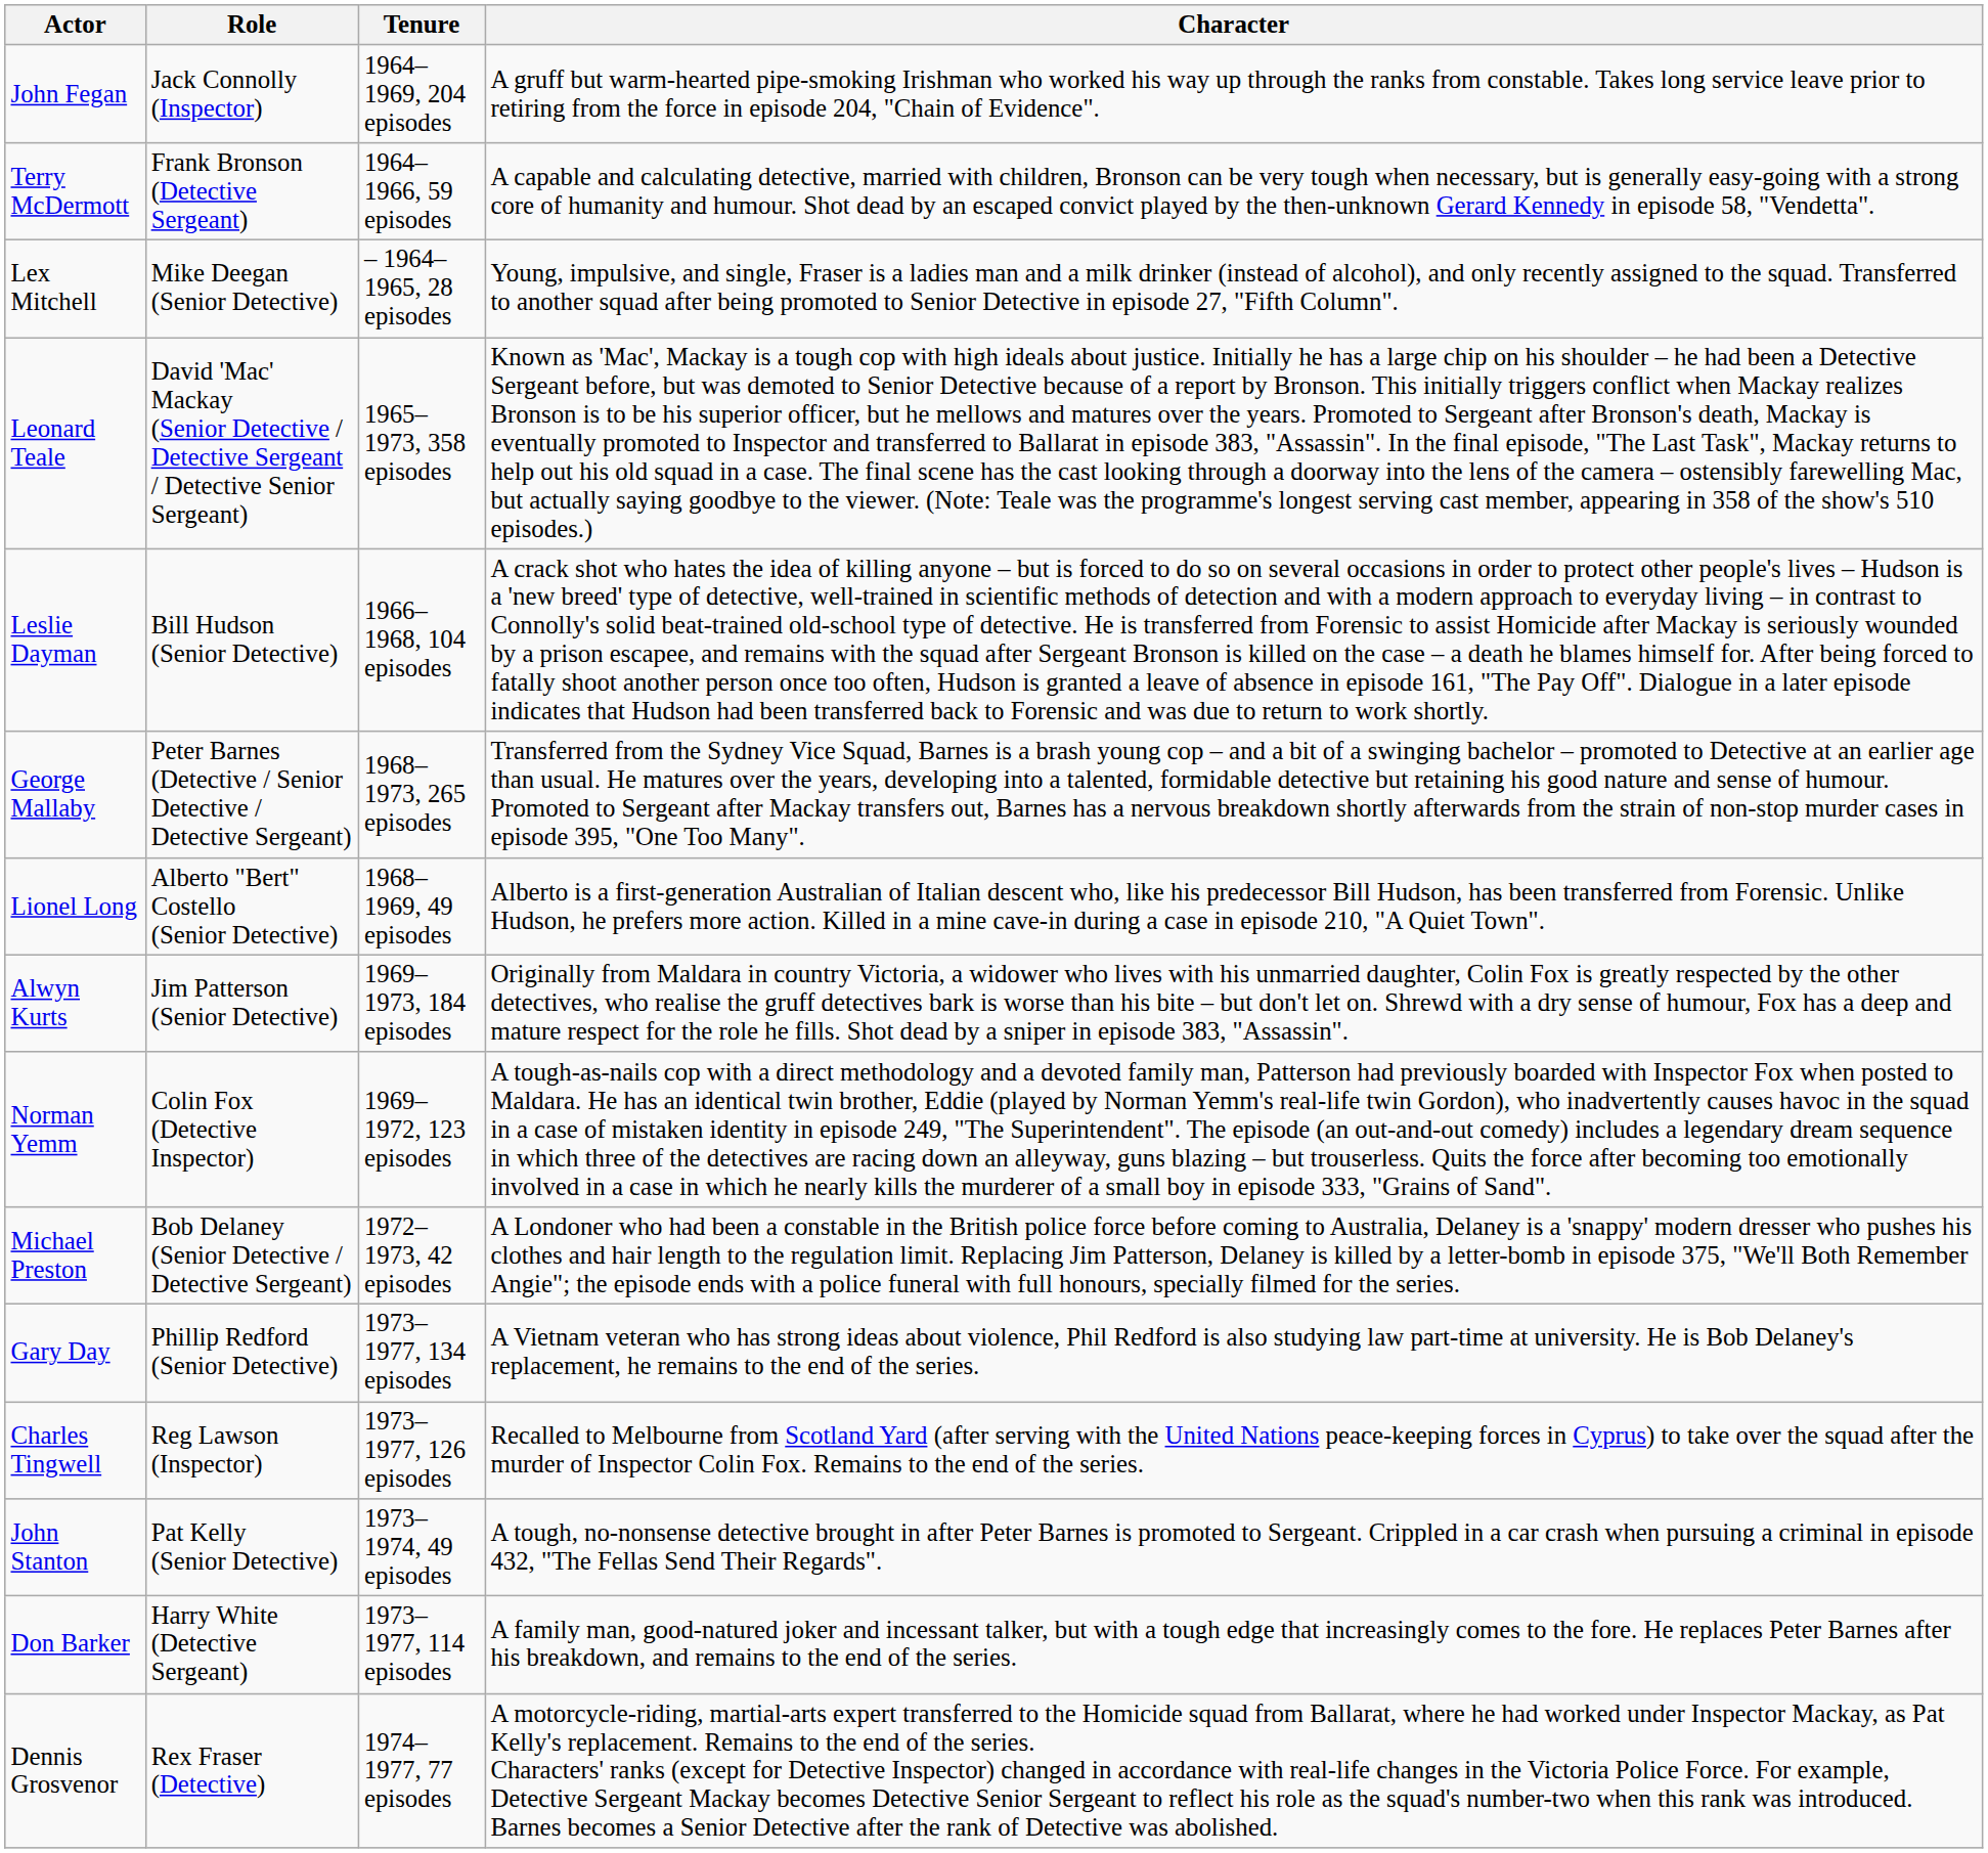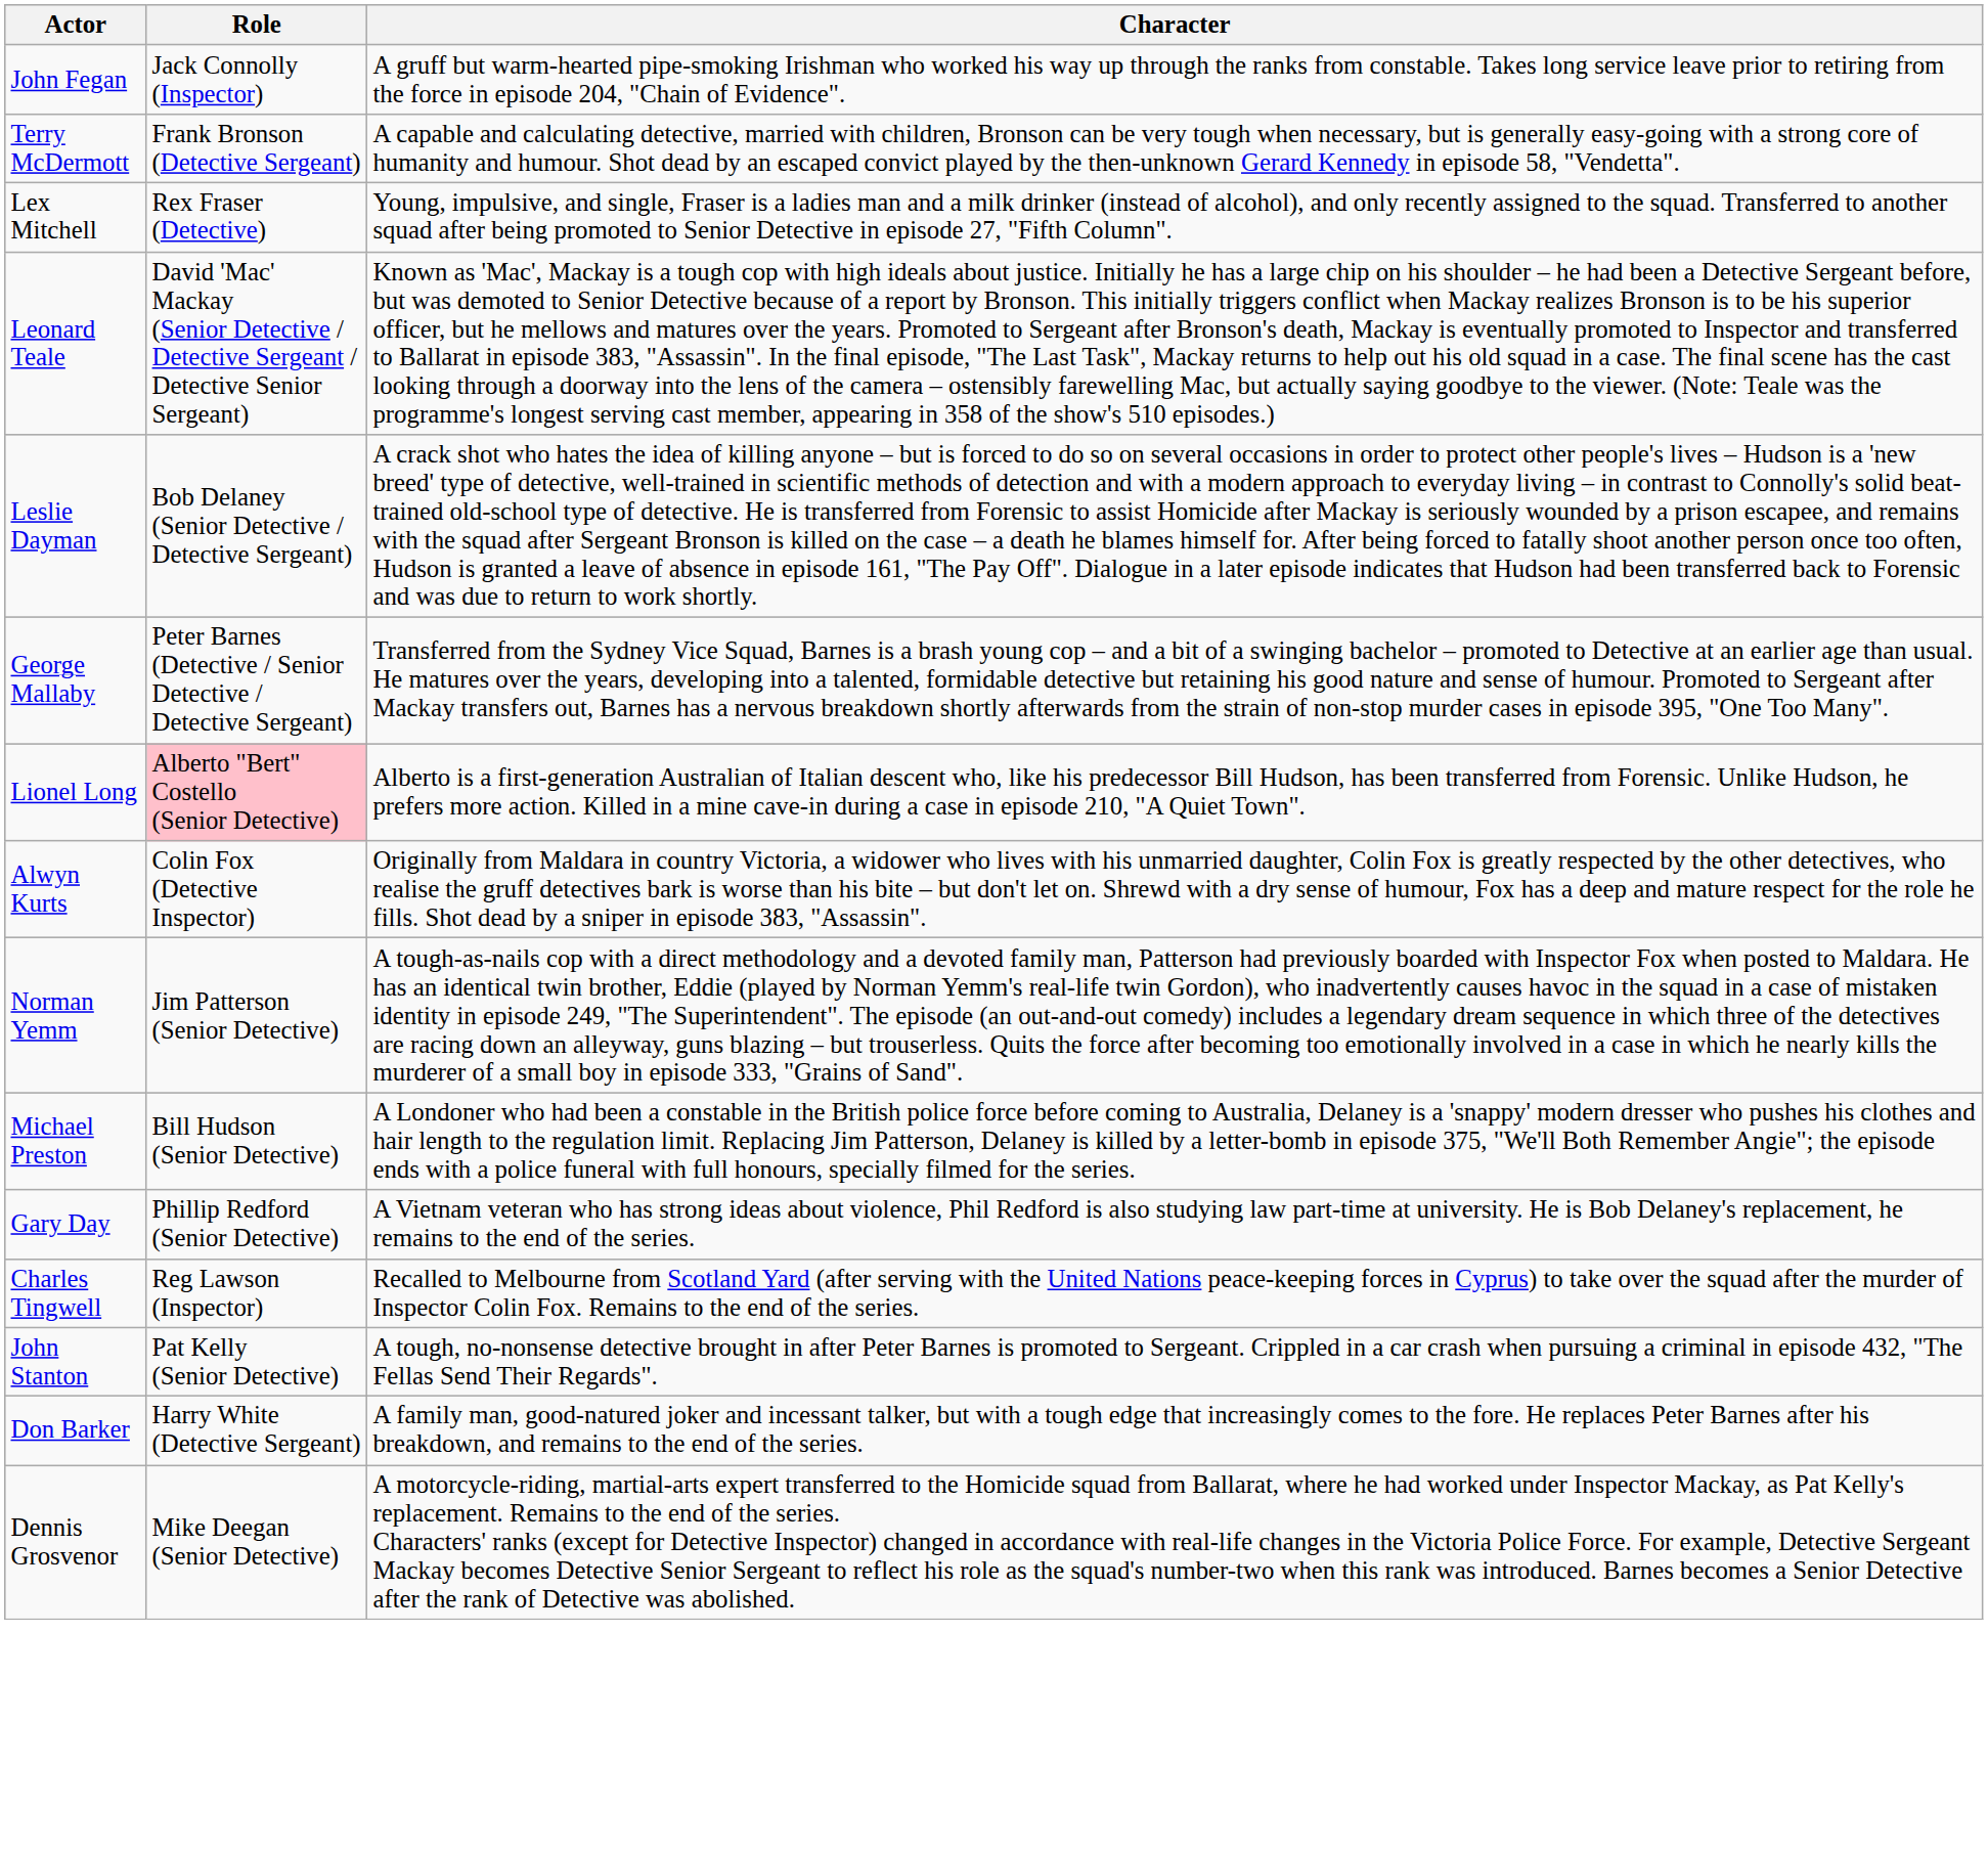 <table class="wikitable">
 <tr>
 <th>Actor</th>
 <th>Role</th>
-<th>Tenure</th>
 <th>Character</th>
 </tr>
 <tr>
 <td><a href='#'>John Fegan</a></td>
 <td>Jack Connolly<br>(<a href='#'>Inspector</a>)</td>
-<td>1964–1969, 204 episodes</td>
 <td>A gruff but warm-hearted pipe-smoking Irishman who worked his way up through the ranks from constable. Takes long service leave prior to retiring from the force in episode 204, "Chain of Evidence".</td>
 </tr>
 <tr>
 <td><a href='#'>Terry McDermott</a></td>
 <td>Frank Bronson<br>(<a href='#'>Detective Sergeant</a>)</td>
-<td>1964–1966, 59 episodes</td>
 <td>A capable and calculating detective, married with children, Bronson can be very tough when necessary, but is generally easy-going with a strong core of humanity and humour. Shot dead by an escaped convict played by the then-unknown <a href='#'>Gerard Kennedy</a> in episode 58, "Vendetta".</td>
 </tr>
 <tr>
 <td>Lex Mitchell</td>
-<td>Mike Deegan<br>(Senior Detective)</td>
-<td>– 1964–1965, 28 episodes</td>
+<td>Rex Fraser<br>(<a href='#'>Detective</a>)</td>
 <td>Young, impulsive, and single, Fraser is a ladies man and a milk drinker (instead of alcohol), and only recently assigned to the squad. Transferred to another squad after being promoted to Senior Detective in episode 27, "Fifth Column".</td>
 </tr>
 <tr>
 <td><a href='#'>Leonard Teale</a></td>
 <td>David 'Mac' Mackay<br>(<a href='#'>Senior Detective</a> / <a href='#'>Detective Sergeant</a> / Detective Senior Sergeant)</td>
-<td>1965–1973, 358 episodes</td>
 <td>Known as 'Mac', Mackay is a tough cop with high ideals about justice. Initially he has a large chip on his shoulder – he had been a Detective Sergeant before, but was demoted to Senior Detective because of a report by Bronson. This initially triggers conflict when Mackay realizes Bronson is to be his superior officer, but he mellows and matures over the years. Promoted to Sergeant after Bronson's death, Mackay is eventually promoted to Inspector and transferred to Ballarat in episode 383, "Assassin". In the final episode, "The Last Task", Mackay returns to help out his old squad in a case. The final scene has the cast looking through a doorway into the lens of the camera – ostensibly farewelling Mac, but actually saying goodbye to the viewer. (Note: Teale was the programme's longest serving cast member, appearing in 358 of the show's 510 episodes.)</td>
 </tr>
 <tr>
 <td><a href='#'>Leslie Dayman</a></td>
-<td>Bill Hudson<br>(Senior Detective)</td>
-<td>1966–1968, 104 episodes</td>
+<td>Bob Delaney<br>(Senior Detective / Detective Sergeant)</td>
 <td>A crack shot who hates the idea of killing anyone – but is forced to do so on several occasions in order to protect other people's lives – Hudson is a 'new breed' type of detective, well-trained in scientific methods of detection and with a modern approach to everyday living – in contrast to Connolly's solid beat-trained old-school type of detective. He is transferred from Forensic to assist Homicide after Mackay is seriously wounded by a prison escapee, and remains with the squad after Sergeant Bronson is killed on the case – a death he blames himself for. After being forced to fatally shoot another person once too often, Hudson is granted a leave of absence in episode 161, "The Pay Off". Dialogue in a later episode indicates that Hudson had been transferred back to Forensic and was due to return to work shortly.</td>
 </tr>
 <tr>
 <td><a href='#'>George Mallaby</a></td>
 <td>Peter Barnes<br>(Detective / Senior Detective / Detective Sergeant)</td>
-<td>1968–1973, 265 episodes</td>
 <td>Transferred from the Sydney Vice Squad, Barnes is a brash young cop – and a bit of a swinging bachelor – promoted to Detective at an earlier age than usual. He matures over the years, developing into a talented, formidable detective but retaining his good nature and sense of humour. Promoted to Sergeant after Mackay transfers out, Barnes has a nervous breakdown shortly afterwards from the strain of non-stop murder cases in episode 395, "One Too Many".</td>
 </tr>
 <tr>
 <td><a href='#'>Lionel Long</a></td>
-<td>Alberto "Bert" Costello<br>(Senior Detective)</td>
-<td>1968–1969, 49 episodes</td>
+<td style="background: pink;">Alberto "Bert" Costello<br>(Senior Detective)</td>
 <td>Alberto is a first-generation Australian of Italian descent who, like his predecessor Bill Hudson, has been transferred from Forensic. Unlike Hudson, he prefers more action. Killed in a mine cave-in during a case in episode 210, "A Quiet Town".</td>
 </tr>
 <tr>
 <td><a href='#'>Alwyn Kurts</a></td>
-<td>Jim Patterson<br>(Senior Detective)</td>
-<td>1969–1973, 184 episodes</td>
+<td>Colin Fox<br>(Detective Inspector)</td>
 <td>Originally from Maldara in country Victoria, a widower who lives with his unmarried daughter, Colin Fox is greatly respected by the other detectives, who realise the gruff detectives bark is worse than his bite – but don't let on. Shrewd with a dry sense of humour, Fox has a deep and mature respect for the role he fills. Shot dead by a sniper in episode 383, "Assassin".</td>
 </tr>
 <tr>
 <td><a href='#'>Norman Yemm</a></td>
-<td>Colin Fox<br>(Detective Inspector)</td>
-<td>1969–1972, 123 episodes</td>
+<td>Jim Patterson<br>(Senior Detective)</td>
 <td>A tough-as-nails cop with a direct methodology and a devoted family man, Patterson had previously boarded with Inspector Fox when posted to Maldara. He has an identical twin brother, Eddie (played by Norman Yemm's real-life twin Gordon), who inadvertently causes havoc in the squad in a case of mistaken identity in episode 249, "The Superintendent". The episode (an out-and-out comedy) includes a legendary dream sequence in which three of the detectives are racing down an alleyway, guns blazing – but trouserless. Quits the force after becoming too emotionally involved in a case in which he nearly kills the murderer of a small boy in episode 333, "Grains of Sand".</td>
 </tr>
 <tr>
 <td><a href='#'>Michael Preston</a></td>
-<td>Bob Delaney<br>(Senior Detective / Detective Sergeant)</td>
-<td>1972–1973, 42 episodes</td>
+<td>Bill Hudson<br>(Senior Detective)</td>
 <td>A Londoner who had been a constable in the British police force before coming to Australia, Delaney is a 'snappy' modern dresser who pushes his clothes and hair length to the regulation limit. Replacing Jim Patterson, Delaney is killed by a letter-bomb in episode 375, "We'll Both Remember Angie"; the episode ends with a police funeral with full honours, specially filmed for the series.</td>
 </tr>
 <tr>
 <td><a href='#'>Gary Day</a></td>
 <td>Phillip Redford<br>(Senior Detective)</td>
-<td>1973–1977, 134 episodes</td>
 <td>A Vietnam veteran who has strong ideas about violence, Phil Redford is also studying law part-time at university. He is Bob Delaney's replacement, he remains to the end of the series.</td>
 </tr>
 <tr>
 <td><a href='#'>Charles Tingwell</a></td>
 <td>Reg Lawson<br>(Inspector)</td>
-<td>1973–1977, 126 episodes</td>
 <td>Recalled to Melbourne from <a href='#'>Scotland Yard</a> (after serving with the <a href='#'>United Nations</a> peace-keeping forces in <a href='#'>Cyprus</a>) to take over the squad after the murder of Inspector Colin Fox. Remains to the end of the series.</td>
 </tr>
 <tr>
 <td><a href='#'>John Stanton</a></td>
 <td>Pat Kelly<br>(Senior Detective)</td>
-<td>1973–1974, 49 episodes</td>
 <td>A tough, no-nonsense detective brought in after Peter Barnes is promoted to Sergeant. Crippled in a car crash when pursuing a criminal in episode 432, "The Fellas Send Their Regards".</td>
 </tr>
 <tr>
 <td><a href='#'>Don Barker</a></td>
 <td>Harry White<br>(Detective Sergeant)</td>
-<td>1973–1977, 114 episodes</td>
 <td>A family man, good-natured joker and incessant talker, but with a tough edge that increasingly comes to the fore. He replaces Peter Barnes after his breakdown, and remains to the end of the series.</td>
 </tr>
 <tr>
 <td>Dennis Grosvenor</td>
-<td>Rex Fraser<br>(<a href='#'>Detective</a>)</td>
-<td>1974–1977, 77 episodes</td>
+<td>Mike Deegan<br>(Senior Detective)</td>
 <td>A motorcycle-riding, martial-arts expert transferred to the Homicide squad from Ballarat, where he had worked under Inspector Mackay, as Pat Kelly's replacement. Remains to the end of the series.<br>Characters' ranks (except for Detective Inspector) changed in accordance with real-life changes in the Victoria Police Force. For example, Detective Sergeant Mackay becomes Detective Senior Sergeant to reflect his role as the squad's number-two when this rank was introduced. Barnes becomes a Senior Detective after the rank of Detective was abolished.</td>
 </tr>
 </table>
